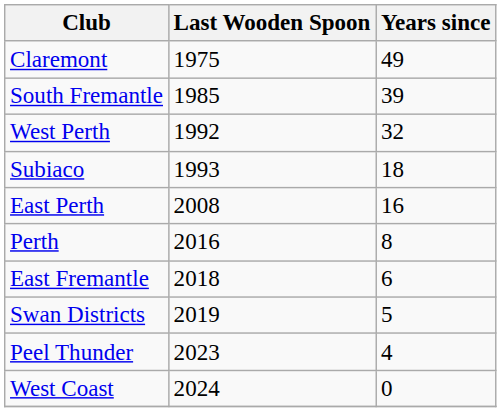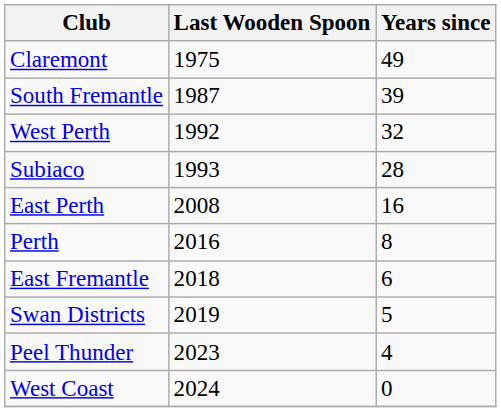 <table class="wikitable">
 <tr>
 <th>Club</th>
 <th>Last Wooden Spoon</th>
 <th>Years since</th>
 </tr>
 <tr>
 <td><a href='#'>Claremont</a></td>
 <td>1975</td>
 <td>49</td>
 </tr>
 <tr>
 <td><a href='#'>South Fremantle</a></td>
-<td>1985</td>
+<td>1987</td>
 <td>39</td>
 </tr>
 <tr>
 <td><a href='#'>West Perth</a></td>
 <td>1992</td>
 <td>32</td>
 </tr>
 <tr>
 <td><a href='#'>Subiaco</a></td>
 <td>1993</td>
-<td>18</td>
+<td>28</td>
 </tr>
 <tr>
 <td><a href='#'>East Perth</a></td>
 <td>2008</td>
 <td>16</td>
 </tr>
 <tr>
 <td><a href='#'>Perth</a></td>
 <td>2016</td>
 <td>8</td>
 </tr>
 <tr>
 <td><a href='#'>East Fremantle</a></td>
 <td>2018</td>
 <td>6</td>
 </tr>
 <tr>
 <td><a href='#'>Swan Districts</a></td>
 <td>2019</td>
 <td>5</td>
 </tr>
 <tr>
 <td><a href='#'>Peel Thunder</a></td>
 <td>2023</td>
 <td>4</td>
 </tr>
 <tr>
 <td><a href='#'>West Coast</a></td>
 <td>2024</td>
 <td>0</td>
 </tr>
 <tr>
 </tr>
 </table>
